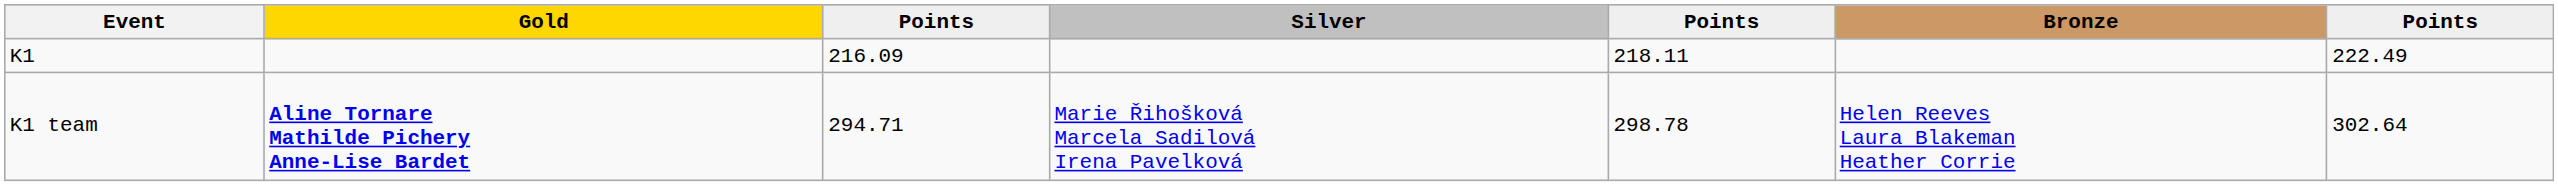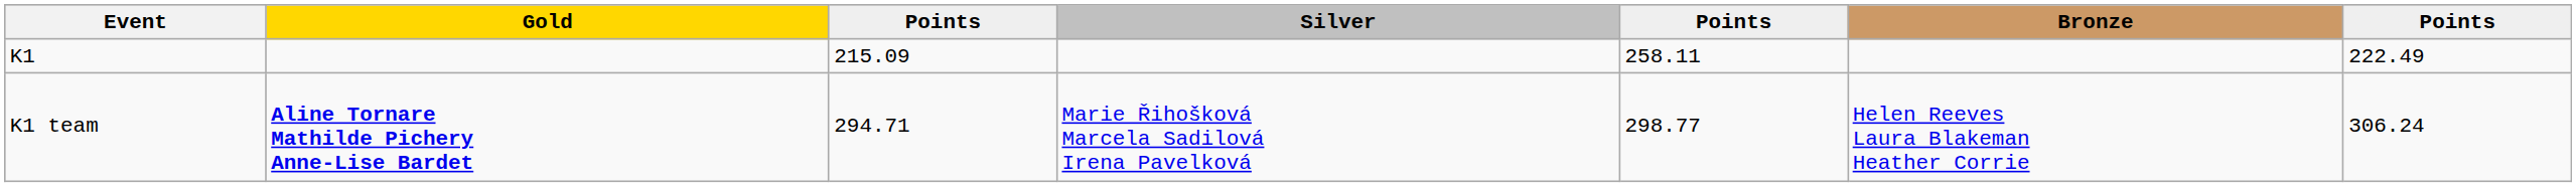 <table class="wikitable" width=100%>
 <tr>
 <th>Event</th>
 <td align=center bgcolor="gold"><strong>Gold</strong></td>
 <td align=center bgcolor="EFEFEF"><strong>Points</strong></td>
 <td align=center bgcolor="silver"><strong>Silver</strong></td>
 <td align=center bgcolor="EFEFEF"><strong>Points</strong></td>
 <td align=center bgcolor="CC9966"><strong>Bronze</strong></td>
 <td align=center bgcolor="EFEFEF"><strong>Points</strong></td>
 </tr>
 <tr>
 <td>K1</td>
 <td></td>
-<td>216.09</td>
+<td>215.09</td>
 <td></td>
-<td>218.11</td>
+<td>258.11</td>
 <td></td>
 <td>222.49</td>
 </tr>
 <tr>
 <td>K1 team</td>
 <td><strong><br><a href='#'>Aline Tornare</a><br><a href='#'>Mathilde Pichery</a><br><a href='#'>Anne-Lise Bardet</a></strong></td>
 <td>294.71</td>
 <td><br><a href='#'>Marie Řihošková</a><br><a href='#'>Marcela Sadilová</a><br><a href='#'>Irena Pavelková</a></td>
-<td>298.78</td>
+<td>298.77</td>
 <td><br><a href='#'>Helen Reeves</a><br><a href='#'>Laura Blakeman</a><br><a href='#'>Heather Corrie</a></td>
-<td>302.64</td>
+<td>306.24</td>
 </tr>
 </table>
